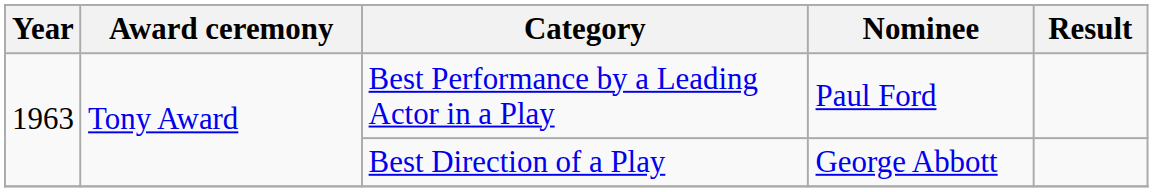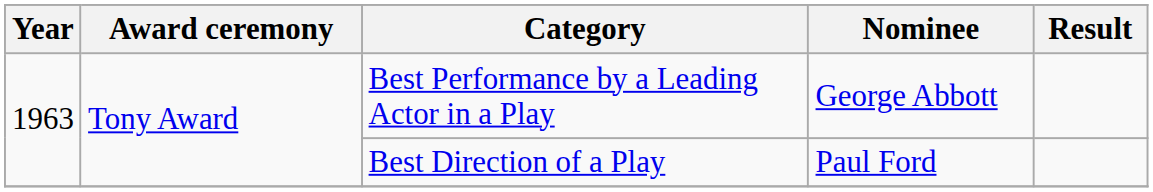 <table class="wikitable" width="95%">
 <tr>
 <th width="5%">Year</th>
 <th width="25%">Award ceremony</th>
 <th width="40%">Category</th>
 <th width="20%">Nominee</th>
 <th width="10%">Result</th>
 </tr>
 <tr>
 <td rowspan="2" align="center">1963</td>
 <td rowspan="2"><a href='#'>Tony Award</a></td>
 <td><a href='#'>Best Performance by a Leading Actor in a Play</a></td>
-<td><a href='#'>Paul Ford</a></td>
+<td><a href='#'>George Abbott</a></td>
 <td></td>
 </tr>
 <tr>
 <td><a href='#'>Best Direction of a Play</a></td>
-<td><a href='#'>George Abbott</a></td>
+<td><a href='#'>Paul Ford</a></td>
 <td></td>
 </tr>
 <tr>
 </tr>
 </table>
